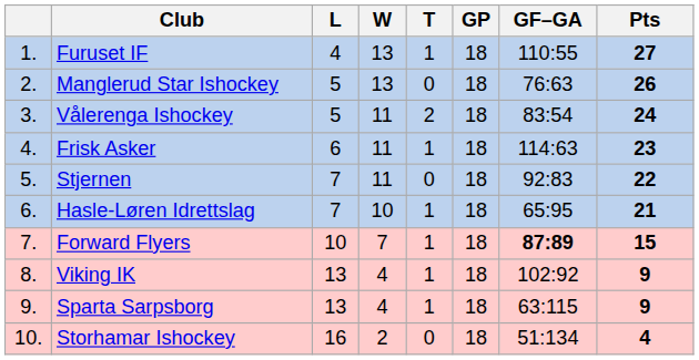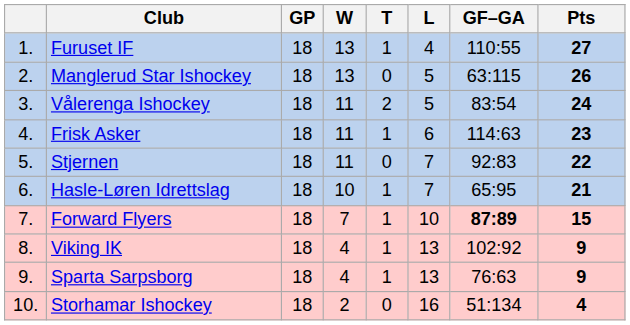 <table class="wikitable">
 <tr>
 <th width="30"></th>
 <th width="200">Club</th>
-<th width="30">L</th>
+<th width="30">GP</th>
 <th width="30">W</th>
 <th width="30">T</th>
-<th width="30">GP</th>
+<th width="30">L</th>
 <th width="70">GF–GA</th>
 <th width="70">Pts</th>
 </tr>
 <tr bgcolor="#BCD2EE" align="center">
 <td>1.</td>
 <td align="left"><a href='#'>Furuset IF</a></td>
-<td>4</td>
+<td>18</td>
 <td>13</td>
 <td>1</td>
-<td>18</td>
+<td>4</td>
 <td>110:55</td>
 <td><strong>27</strong></td>
 </tr>
 <tr bgcolor="#BCD2EE" align="center">
 <td>2.</td>
 <td align="left"><a href='#'>Manglerud Star Ishockey</a></td>
-<td>5</td>
+<td>18</td>
 <td>13</td>
 <td>0</td>
-<td>18</td>
-<td>76:63</td>
+<td>5</td>
+<td>63:115</td>
 <td><strong>26</strong></td>
 </tr>
 <tr bgcolor="#BCD2EE" align="center">
 <td>3.</td>
 <td align="left"><a href='#'>Vålerenga Ishockey</a></td>
-<td>5</td>
+<td>18</td>
 <td>11</td>
 <td>2</td>
-<td>18</td>
+<td>5</td>
 <td>83:54</td>
 <td><strong>24</strong></td>
 </tr>
 <tr bgcolor="#BCD2EE" align="center">
 <td>4.</td>
 <td align="left"><a href='#'>Frisk Asker</a></td>
-<td>6</td>
+<td>18</td>
 <td>11</td>
 <td>1</td>
-<td>18</td>
+<td>6</td>
 <td>114:63</td>
 <td><strong>23</strong></td>
 </tr>
 <tr bgcolor="#BCD2EE" align="center">
 <td>5.</td>
 <td align="left"><a href='#'>Stjernen</a></td>
-<td>7</td>
+<td>18</td>
 <td>11</td>
 <td>0</td>
-<td>18</td>
+<td>7</td>
 <td>92:83</td>
 <td><strong>22</strong></td>
 </tr>
 <tr bgcolor="#BCD2EE" align="center">
 <td>6.</td>
 <td align="left"><a href='#'>Hasle-Løren Idrettslag</a></td>
-<td>7</td>
+<td>18</td>
 <td>10</td>
 <td>1</td>
-<td>18</td>
+<td>7</td>
 <td>65:95</td>
 <td><strong>21</strong></td>
 </tr>
 <tr bgcolor="#FFCCCC" align="center">
 <td>7.</td>
 <td align="left"><a href='#'>Forward Flyers</a></td>
-<td>10</td>
+<td>18</td>
 <td>7</td>
 <td>1</td>
-<td>18</td>
+<td>10</td>
 <td><strong>87:89</strong></td>
 <td><strong>15</strong></td>
 </tr>
 <tr bgcolor="#FFCCCC" align="center">
 <td>8.</td>
 <td align="left"><a href='#'>Viking IK</a></td>
-<td>13</td>
+<td>18</td>
 <td>4</td>
 <td>1</td>
-<td>18</td>
+<td>13</td>
 <td>102:92</td>
 <td><strong>9</strong></td>
 </tr>
 <tr bgcolor="#FFCCCC" align="center">
 <td>9.</td>
 <td align="left"><a href='#'>Sparta Sarpsborg</a></td>
-<td>13</td>
+<td>18</td>
 <td>4</td>
 <td>1</td>
-<td>18</td>
-<td>63:115</td>
+<td>13</td>
+<td>76:63</td>
 <td><strong>9</strong></td>
 </tr>
 <tr bgcolor="#FFCCCC" align="center">
 <td>10.</td>
 <td align="left"><a href='#'>Storhamar Ishockey</a></td>
-<td>16</td>
+<td>18</td>
 <td>2</td>
 <td>0</td>
-<td>18</td>
+<td>16</td>
 <td>51:134</td>
 <td><strong>4</strong></td>
 </tr>
 </table>
